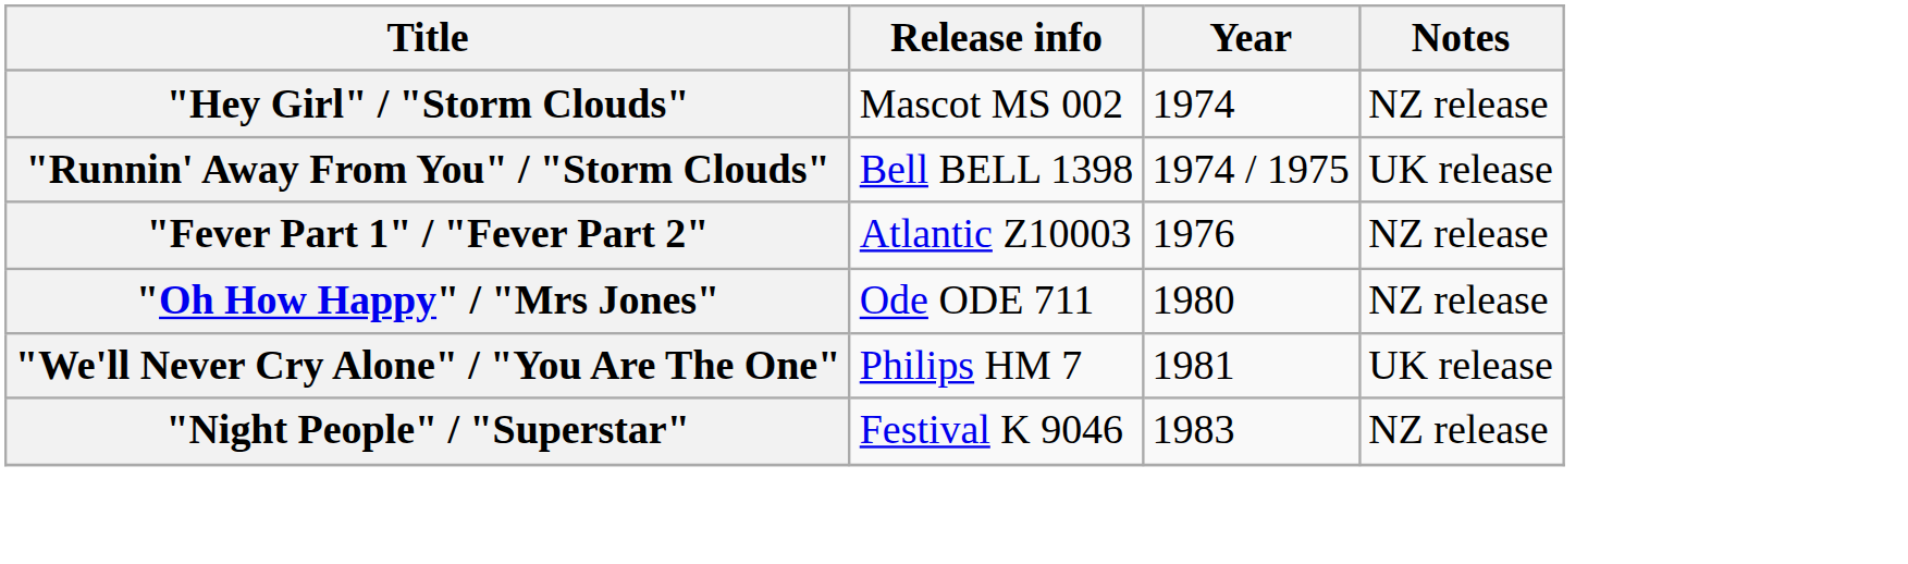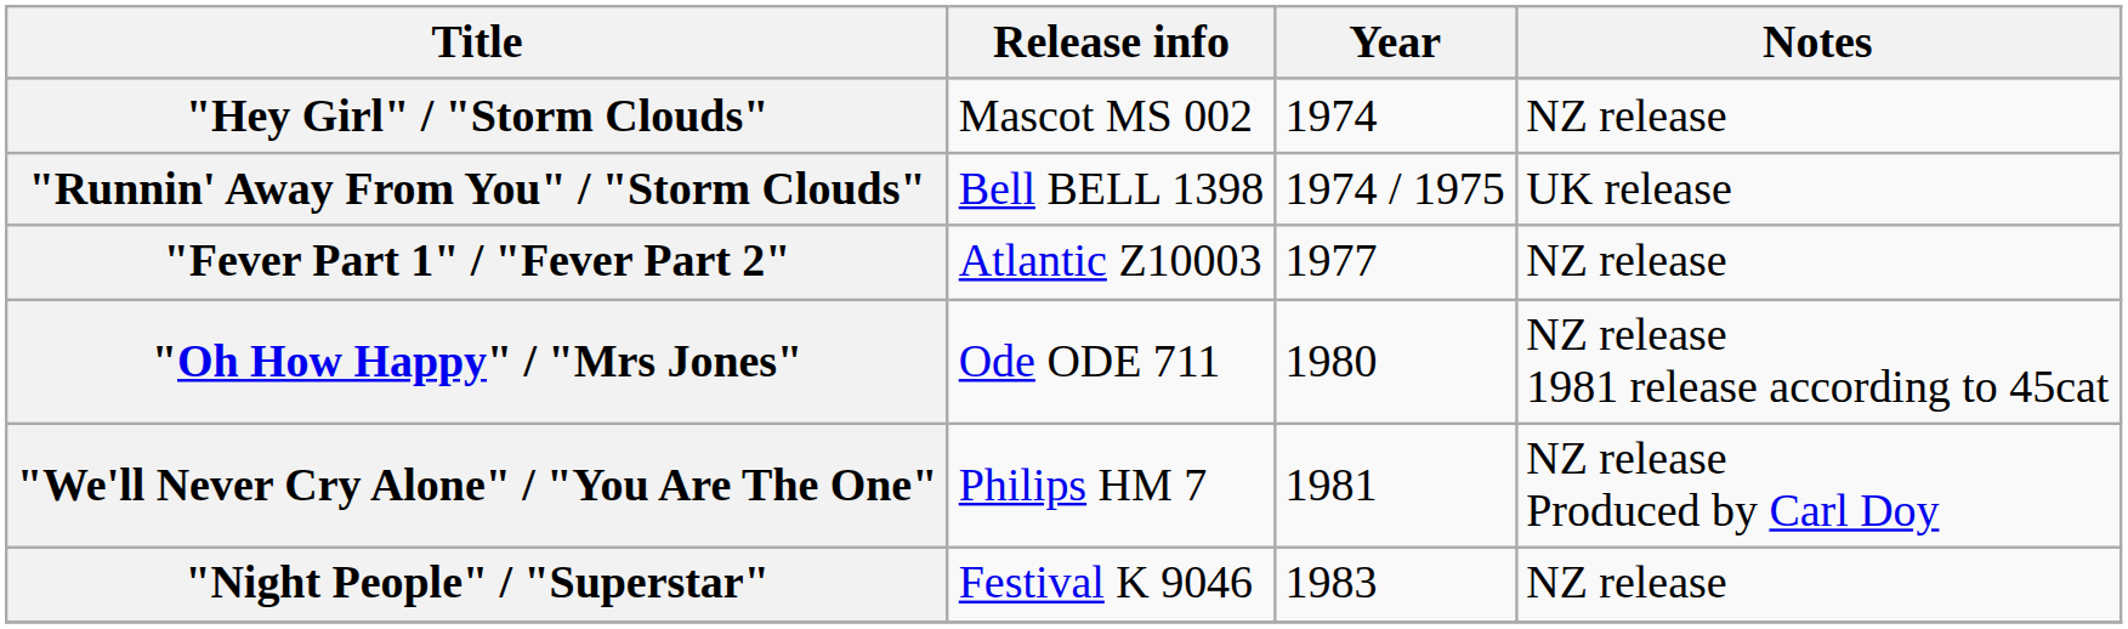 <table class="wikitable plainrowheaders sortable">
 <tr>
 <th scope="col">Title</th>
 <th scope="col">Release info</th>
 <th scope="col">Year</th>
 <th scope="col" class="unsortable">Notes</th>
 </tr>
 <tr>
 <th scope="row">"Hey Girl" / "Storm Clouds"</th>
 <td>Mascot MS 002</td>
 <td>1974</td>
 <td>NZ release</td>
 </tr>
 <tr>
 <th scope="row">"Runnin' Away From You" / "Storm Clouds"</th>
 <td><a href='#'>Bell</a> BELL 1398</td>
 <td>1974 / 1975</td>
 <td>UK release</td>
 </tr>
 <tr>
 <th scope="row">"Fever Part 1" / "Fever Part 2"</th>
 <td><a href='#'>Atlantic</a> Z10003</td>
-<td>1976</td>
+<td>1977</td>
 <td>NZ release</td>
 </tr>
 <tr>
 <th scope="row">"<a href='#'>Oh How Happy</a>"  / "Mrs Jones"</th>
 <td><a href='#'>Ode</a> ODE 711</td>
 <td>1980</td>
-<td>NZ release</td>
+<td>NZ release<br>1981 release according to 45cat</td>
 </tr>
 <tr>
 <th scope="row">"We'll Never Cry Alone" / "You Are The One"</th>
 <td><a href='#'>Philips</a> HM 7</td>
 <td>1981</td>
-<td>UK release</td>
+<td>NZ release<br>Produced by <a href='#'>Carl Doy</a></td>
 </tr>
 <tr>
 <th scope="row">"Night People" / "Superstar"</th>
 <td><a href='#'>Festival</a> K 9046</td>
 <td>1983</td>
 <td>NZ release</td>
 </tr>
 <tr>
 </tr>
 </table>
